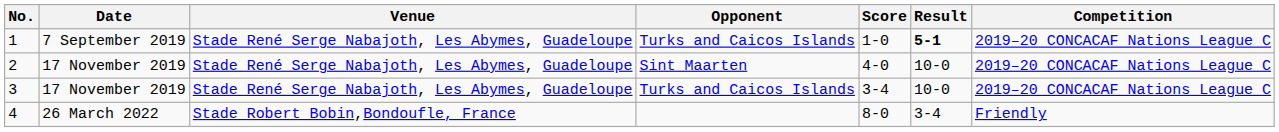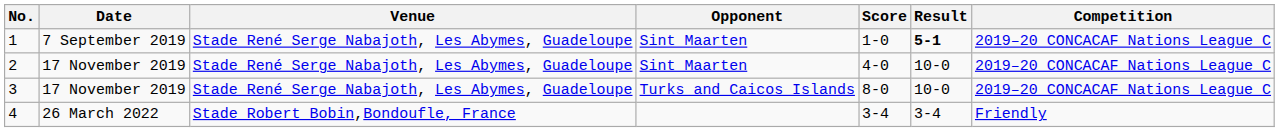 <table class="wikitable">
 <tr>
 <th>No.</th>
 <th>Date</th>
 <th>Venue</th>
 <th>Opponent</th>
 <th>Score</th>
 <th>Result</th>
 <th>Competition</th>
 </tr>
 <tr>
 <td>1</td>
 <td>7 September 2019</td>
 <td><a href='#'>Stade René Serge Nabajoth</a>, <a href='#'>Les Abymes</a>, <a href='#'>Guadeloupe</a></td>
-<td> <a href='#'>Turks and Caicos Islands</a></td>
+<td> <a href='#'>Sint Maarten</a></td>
 <td>1-0</td>
 <td><strong>5-1</strong></td>
 <td><a href='#'>2019–20 CONCACAF Nations League C</a></td>
 </tr>
 <tr>
 <td>2</td>
 <td>17 November 2019</td>
 <td><a href='#'>Stade René Serge Nabajoth</a>, <a href='#'>Les Abymes</a>, <a href='#'>Guadeloupe</a></td>
 <td> <a href='#'>Sint Maarten</a></td>
 <td>4-0</td>
 <td>10-0</td>
 <td><a href='#'>2019–20 CONCACAF Nations League C</a></td>
 </tr>
 <tr>
 <td>3</td>
 <td>17 November 2019</td>
 <td><a href='#'>Stade René Serge Nabajoth</a>, <a href='#'>Les Abymes</a>, <a href='#'>Guadeloupe</a></td>
 <td> <a href='#'>Turks and Caicos Islands</a></td>
-<td>3-4</td>
+<td>8-0</td>
 <td>10-0</td>
 <td><a href='#'>2019–20 CONCACAF Nations League C</a></td>
 </tr>
 <tr>
 <td>4</td>
 <td>26 March 2022</td>
 <td><a href='#'>Stade Robert Bobin</a>,<a href='#'>Bondoufle, France</a></td>
 <td></td>
-<td>8-0</td>
+<td>3-4</td>
 <td>3-4</td>
 <td><a href='#'>Friendly</a></td>
 </tr>
 </table>
